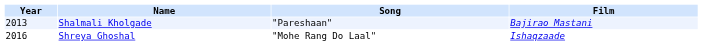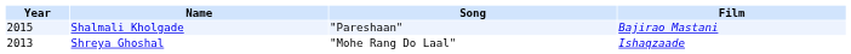 <table cellspacing="1" cellpadding="1" border="0" style="width:50%;">
 <tr style="background:#d1e4fd;">
 <th>Year</th>
 <th>Name</th>
 <th>Song</th>
 <th>Film</th>
 </tr>
 <tr style="background:#edf3fe;">
-<td>2013</td>
+<td>2015</td>
 <td><a href='#'>Shalmali Kholgade</a></td>
 <td>"Pareshaan"</td>
 <td><em><a href='#'>Bajirao Mastani</a></em></td>
 </tr>
 <tr>
-<td>2016</td>
+<td>2013</td>
 <td><a href='#'>Shreya Ghoshal</a></td>
 <td>"Mohe Rang Do Laal"</td>
 <td><em><a href='#'>Ishaqzaade</a></em></td>
 </tr>
 </table>
